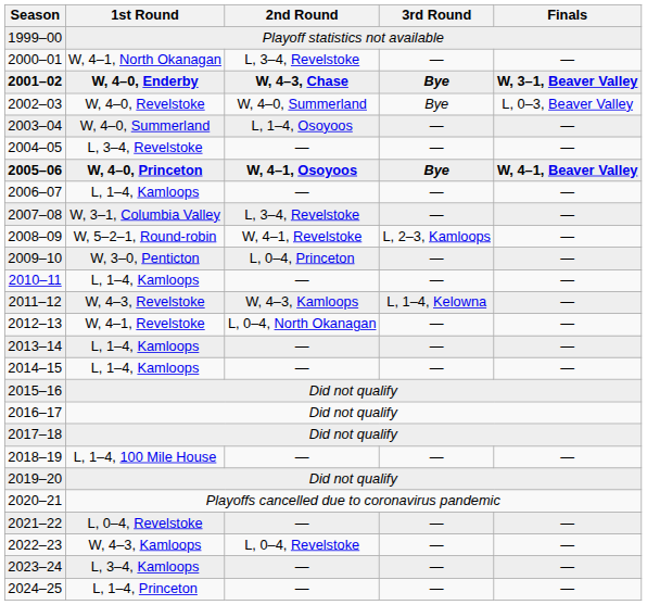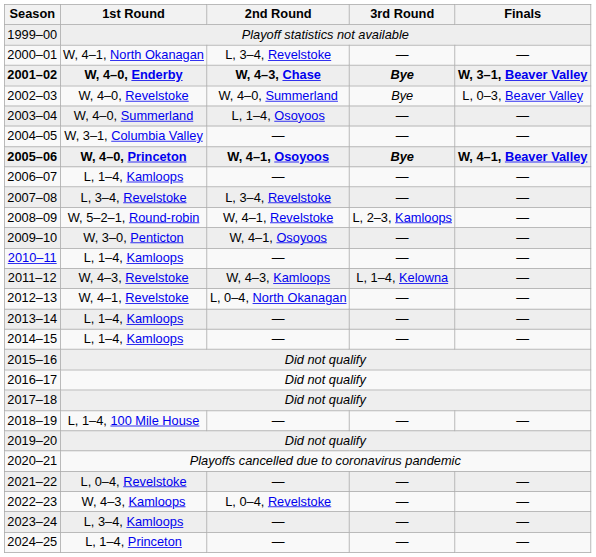 <table class="wikitable" style="text-align:center">
 <tr>
 <th>Season</th>
 <th>1st Round</th>
 <th>2nd Round</th>
 <th>3rd Round</th>
 <th>Finals</th>
 </tr>
 <tr style="background:#eee;">
 <td>1999–00</td>
 <td colspan="4"><em>Playoff statistics not available</em></td>
 </tr>
 <tr>
 <td>2000–01</td>
 <td>W, 4–1, <a href='#'>North Okanagan</a></td>
 <td>L, 3–4, <a href='#'>Revelstoke</a></td>
 <td>—</td>
 <td>—</td>
 </tr>
 <tr style="font-weight:bold" bgcolor="#eee">
 <td>2001–02</td>
 <td>W, 4–0, <a href='#'>Enderby</a></td>
 <td>W, 4–3, <a href='#'>Chase</a></td>
 <td><em>Bye</em></td>
 <td>W, 3–1, <a href='#'>Beaver Valley</a></td>
 </tr>
 <tr>
 <td>2002–03</td>
 <td>W, 4–0, <a href='#'>Revelstoke</a></td>
 <td>W, 4–0, <a href='#'>Summerland</a></td>
 <td><em>Bye</em></td>
 <td>L, 0–3, <a href='#'>Beaver Valley</a></td>
 </tr>
 <tr style="background:#eee;">
 <td>2003–04</td>
 <td>W, 4–0, <a href='#'>Summerland</a></td>
 <td>L, 1–4, <a href='#'>Osoyoos</a></td>
 <td>—</td>
 <td>—</td>
 </tr>
 <tr>
 <td>2004–05</td>
-<td>L, 3–4, <a href='#'>Revelstoke</a></td>
+<td>W, 3–1, <a href='#'>Columbia Valley</a></td>
 <td>—</td>
 <td>—</td>
 <td>—</td>
 </tr>
 <tr style="font-weight:bold" bgcolor="#eee">
 <td>2005–06</td>
 <td>W, 4–0, <a href='#'>Princeton</a></td>
 <td>W, 4–1, <a href='#'>Osoyoos</a></td>
 <td><em>Bye</em></td>
 <td>W, 4–1, <a href='#'>Beaver Valley</a></td>
 </tr>
 <tr>
 <td>2006–07</td>
 <td>L, 1–4, <a href='#'>Kamloops</a></td>
 <td>—</td>
 <td>—</td>
 <td>—</td>
 </tr>
 <tr style="background:#eee;">
 <td>2007–08</td>
-<td>W, 3–1, <a href='#'>Columbia Valley</a></td>
+<td>L, 3–4, <a href='#'>Revelstoke</a></td>
 <td>L, 3–4, <a href='#'>Revelstoke</a></td>
 <td>—</td>
 <td>—</td>
 </tr>
 <tr>
 <td>2008–09</td>
 <td>W, 5–2–1, <a href='#'>Round-robin</a></td>
 <td>W, 4–1, <a href='#'>Revelstoke</a></td>
 <td>L, 2–3, <a href='#'>Kamloops</a></td>
 <td>—</td>
 </tr>
 <tr style="background:#eee;">
 <td>2009–10</td>
 <td>W, 3–0, <a href='#'>Penticton</a></td>
-<td>L, 0–4, <a href='#'>Princeton</a></td>
+<td>W, 4–1, <a href='#'>Osoyoos</a></td>
 <td>—</td>
 <td>—</td>
 </tr>
 <tr>
 <td><a href='#'>2010–11</a></td>
 <td>L, 1–4, <a href='#'>Kamloops</a></td>
 <td>—</td>
 <td>—</td>
 <td>—</td>
 </tr>
 <tr style="background:#eee;">
 <td>2011–12</td>
 <td>W, 4–3, <a href='#'>Revelstoke</a></td>
 <td>W, 4–3, <a href='#'>Kamloops</a></td>
 <td>L, 1–4, <a href='#'>Kelowna</a></td>
 <td>—</td>
 </tr>
 <tr>
 <td>2012–13</td>
 <td>W, 4–1, <a href='#'>Revelstoke</a></td>
 <td>L, 0–4, <a href='#'>North Okanagan</a></td>
 <td>—</td>
 <td>—</td>
 </tr>
 <tr style="background:#eee;">
 <td>2013–14</td>
 <td>L, 1–4, <a href='#'>Kamloops</a></td>
 <td>—</td>
 <td>—</td>
 <td>—</td>
 </tr>
 <tr>
 <td>2014–15</td>
 <td>L, 1–4, <a href='#'>Kamloops</a></td>
 <td>—</td>
 <td>—</td>
 <td>—</td>
 </tr>
 <tr style="background:#eee;">
 <td>2015–16</td>
 <td colspan="4"><em>Did not qualify</em></td>
 </tr>
 <tr>
 <td>2016–17</td>
 <td colspan="4"><em>Did not qualify</em></td>
 </tr>
 <tr style="background:#eee;">
 <td>2017–18</td>
 <td colspan="4"><em>Did not qualify</em></td>
 </tr>
 <tr>
 <td>2018–19</td>
 <td>L, 1–4, <a href='#'>100 Mile House</a></td>
 <td>—</td>
 <td>—</td>
 <td>—</td>
 </tr>
 <tr style="background:#eee;">
 <td>2019–20</td>
 <td colspan="4"><em>Did not qualify</em></td>
 </tr>
 <tr>
 <td>2020–21</td>
 <td colspan="4"><em>Playoffs cancelled due to coronavirus pandemic</em></td>
 </tr>
 <tr style="background:#eee;">
 <td>2021–22</td>
 <td>L, 0–4, <a href='#'>Revelstoke</a></td>
 <td>—</td>
 <td>—</td>
 <td>—</td>
 </tr>
 <tr>
 <td>2022–23</td>
 <td>W, 4–3, <a href='#'>Kamloops</a></td>
 <td>L, 0–4, <a href='#'>Revelstoke</a></td>
 <td>—</td>
 <td>—</td>
 </tr>
 <tr style="background:#eee;">
 <td>2023–24</td>
 <td>L, 3–4, <a href='#'>Kamloops</a></td>
 <td>—</td>
 <td>—</td>
 <td>—</td>
 </tr>
 <tr>
 <td>2024–25</td>
 <td>L, 1–4, <a href='#'>Princeton</a></td>
 <td>—</td>
 <td>—</td>
 <td>—</td>
 </tr>
 </table>
